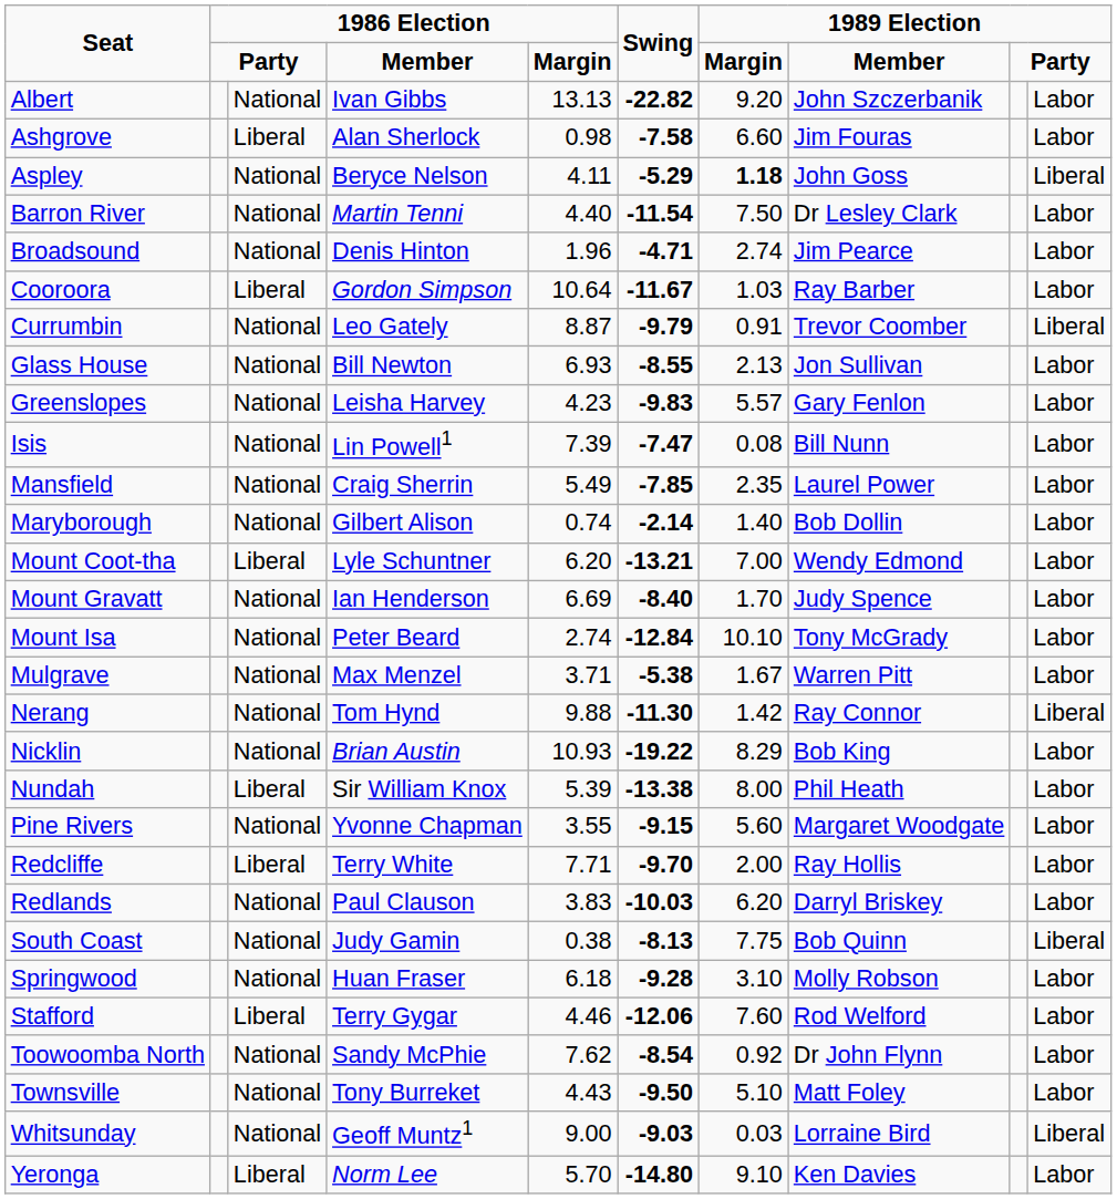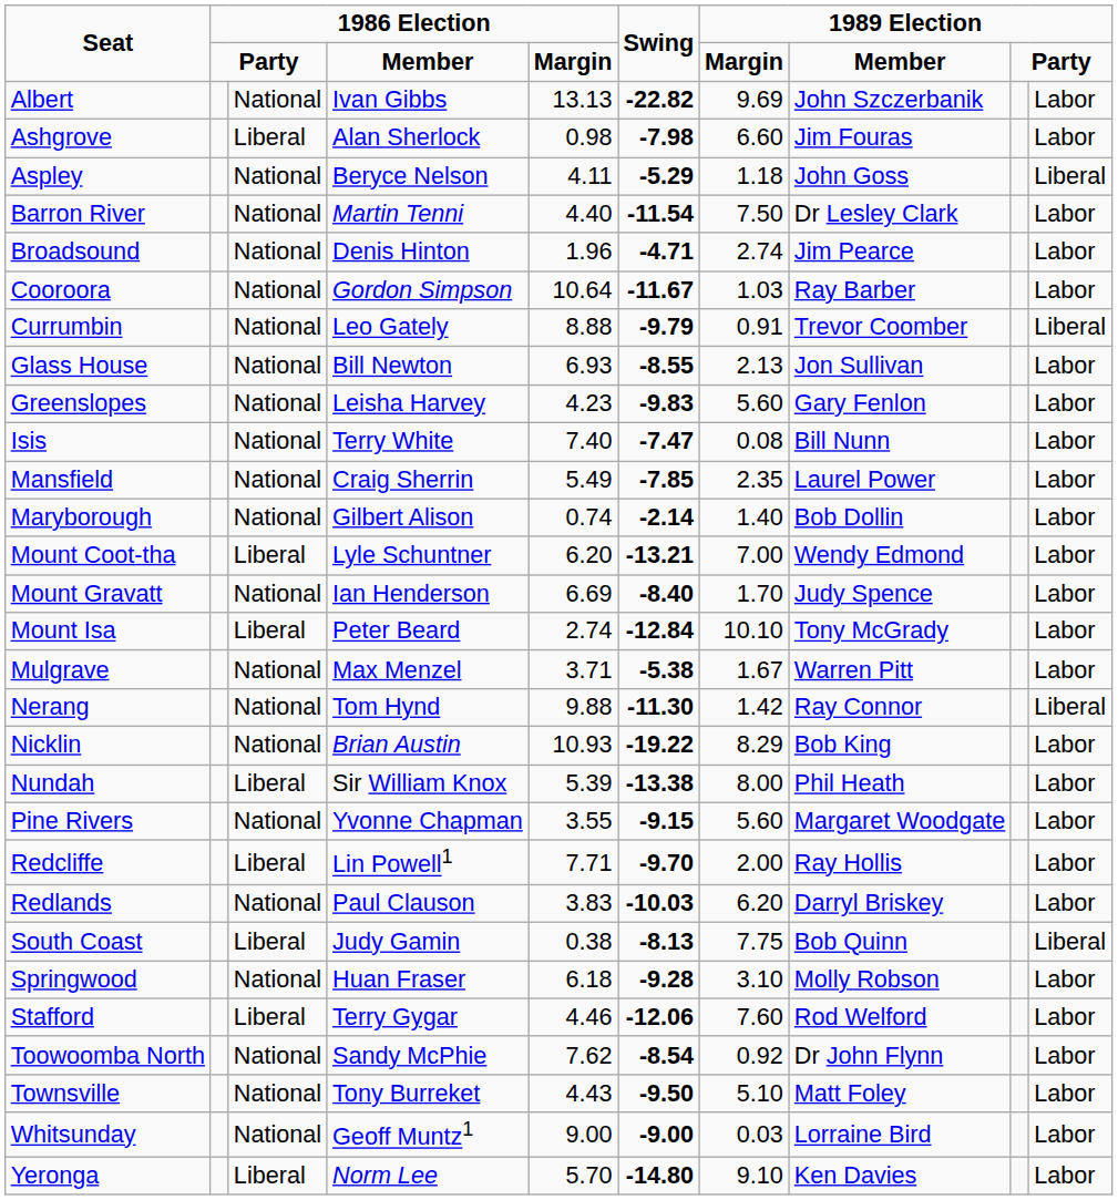 <table class="wikitable">
 <tr>
 <td rowspan="2" style="text-align:center"><strong>Seat</strong></td>
 <td colspan="4" style="text-align:center"><strong>1986 Election</strong></td>
 <td rowspan="2" style="text-align:center"><strong>Swing</strong></td>
 <td colspan="4" style="text-align:center"><strong>1989 Election</strong></td>
 </tr>
 <tr>
 <td colspan="2" style="text-align:center"><strong>Party</strong></td>
 <td style="text-align:center"><strong>Member</strong></td>
 <td style="text-align:center"><strong>Margin</strong></td>
 <td style="text-align:center"><strong>Margin</strong></td>
 <td style="text-align:center"><strong>Member</strong></td>
 <td colspan="2" style="text-align:center"><strong>Party</strong></td>
 </tr>
 <tr>
 <td><a href='#'>Albert</a></td>
 <td> </td>
 <td>National</td>
 <td><a href='#'>Ivan Gibbs</a></td>
 <td style="text-align:right;">13.13</td>
 <td style="text-align:right;"><strong>-22.82</strong></td>
-<td style="text-align:right;">9.20</td>
+<td style="text-align:right;">9.69</td>
 <td><a href='#'>John Szczerbanik</a></td>
 <td> </td>
 <td>Labor</td>
 </tr>
 <tr>
 <td><a href='#'>Ashgrove</a></td>
 <td> </td>
 <td>Liberal</td>
 <td><a href='#'>Alan Sherlock</a></td>
 <td style="text-align:right;">0.98</td>
-<td style="text-align:right;"><strong>-7.58</strong></td>
+<td style="text-align:right;"><strong>-7.98</strong></td>
 <td style="text-align:right;">6.60</td>
 <td><a href='#'>Jim Fouras</a></td>
 <td> </td>
 <td>Labor</td>
 </tr>
 <tr>
 <td><a href='#'>Aspley</a></td>
 <td> </td>
 <td>National</td>
 <td><a href='#'>Beryce Nelson</a></td>
 <td style="text-align:right;">4.11</td>
 <td style="text-align:right;"><strong>-5.29</strong></td>
-<td style="text-align:right;"><strong>1.18</strong></td>
+<td style="text-align:right;">1.18</td>
 <td><a href='#'>John Goss</a></td>
 <td> </td>
 <td>Liberal</td>
 </tr>
 <tr>
 <td><a href='#'>Barron River</a></td>
 <td> </td>
 <td>National</td>
 <td><em><a href='#'>Martin Tenni</a></em></td>
 <td style="text-align:right;">4.40</td>
 <td style="text-align:right;"><strong>-11.54</strong></td>
 <td style="text-align:right;">7.50</td>
 <td>Dr <a href='#'>Lesley Clark</a></td>
 <td> </td>
 <td>Labor</td>
 </tr>
 <tr>
 <td><a href='#'>Broadsound</a></td>
 <td> </td>
 <td>National</td>
 <td><a href='#'>Denis Hinton</a></td>
 <td style="text-align:right;">1.96</td>
 <td style="text-align:right;"><strong>-4.71</strong></td>
 <td style="text-align:right;">2.74</td>
 <td><a href='#'>Jim Pearce</a></td>
 <td> </td>
 <td>Labor</td>
 </tr>
 <tr>
 <td><a href='#'>Cooroora</a></td>
 <td> </td>
-<td>Liberal</td>
+<td>National</td>
 <td><em><a href='#'>Gordon Simpson</a></em></td>
 <td style="text-align:right;">10.64</td>
 <td style="text-align:right;"><strong>-11.67</strong></td>
 <td style="text-align:right;">1.03</td>
 <td><a href='#'>Ray Barber</a></td>
 <td> </td>
 <td>Labor</td>
 </tr>
 <tr>
 <td><a href='#'>Currumbin</a></td>
 <td> </td>
 <td>National</td>
 <td><a href='#'>Leo Gately</a></td>
-<td style="text-align:right;">8.87</td>
+<td style="text-align:right;">8.88</td>
 <td style="text-align:right;"><strong>-9.79</strong></td>
 <td style="text-align:right;">0.91</td>
 <td><a href='#'>Trevor Coomber</a></td>
 <td> </td>
 <td>Liberal</td>
 </tr>
 <tr>
 <td><a href='#'>Glass House</a></td>
 <td> </td>
 <td>National</td>
 <td><a href='#'>Bill Newton</a></td>
 <td style="text-align:right;">6.93</td>
 <td style="text-align:right;"><strong>-8.55</strong></td>
 <td style="text-align:right;">2.13</td>
 <td><a href='#'>Jon Sullivan</a></td>
 <td> </td>
 <td>Labor</td>
 </tr>
 <tr>
 <td><a href='#'>Greenslopes</a></td>
 <td> </td>
 <td>National</td>
 <td><a href='#'>Leisha Harvey</a></td>
 <td style="text-align:right;">4.23</td>
 <td style="text-align:right;"><strong>-9.83</strong></td>
-<td style="text-align:right;">5.57</td>
+<td style="text-align:right;">5.60</td>
 <td><a href='#'>Gary Fenlon</a></td>
 <td> </td>
 <td>Labor</td>
 </tr>
 <tr>
 <td><a href='#'>Isis</a></td>
 <td> </td>
 <td>National</td>
-<td><a href='#'>Lin Powell</a><sup>1</sup></td>
-<td style="text-align:right;">7.39</td>
+<td><a href='#'>Terry White</a></td>
+<td style="text-align:right;">7.40</td>
 <td style="text-align:right;"><strong>-7.47</strong></td>
 <td style="text-align:right;">0.08</td>
 <td><a href='#'>Bill Nunn</a></td>
 <td> </td>
 <td>Labor</td>
 </tr>
 <tr>
 <td><a href='#'>Mansfield</a></td>
 <td> </td>
 <td>National</td>
 <td><a href='#'>Craig Sherrin</a></td>
 <td style="text-align:right;">5.49</td>
 <td style="text-align:right;"><strong>-7.85</strong></td>
 <td style="text-align:right;">2.35</td>
 <td><a href='#'>Laurel Power</a></td>
 <td> </td>
 <td>Labor</td>
 </tr>
 <tr>
 <td><a href='#'>Maryborough</a></td>
 <td> </td>
 <td>National</td>
 <td><a href='#'>Gilbert Alison</a></td>
 <td style="text-align:right;">0.74</td>
 <td style="text-align:right;"><strong>-2.14</strong></td>
 <td style="text-align:right;">1.40</td>
 <td><a href='#'>Bob Dollin</a></td>
 <td> </td>
 <td>Labor</td>
 </tr>
 <tr>
 <td><a href='#'>Mount Coot-tha</a></td>
 <td> </td>
 <td>Liberal</td>
 <td><a href='#'>Lyle Schuntner</a></td>
 <td style="text-align:right;">6.20</td>
 <td style="text-align:right;"><strong>-13.21</strong></td>
 <td style="text-align:right;">7.00</td>
 <td><a href='#'>Wendy Edmond</a></td>
 <td> </td>
 <td>Labor</td>
 </tr>
 <tr>
 <td><a href='#'>Mount Gravatt</a></td>
 <td> </td>
 <td>National</td>
 <td><a href='#'>Ian Henderson</a></td>
 <td style="text-align:right;">6.69</td>
 <td style="text-align:right;"><strong>-8.40</strong></td>
 <td style="text-align:right;">1.70</td>
 <td><a href='#'>Judy Spence</a></td>
 <td> </td>
 <td>Labor</td>
 </tr>
 <tr>
 <td><a href='#'>Mount Isa</a></td>
 <td> </td>
-<td>National</td>
+<td>Liberal</td>
 <td><a href='#'>Peter Beard</a></td>
 <td style="text-align:right;">2.74</td>
 <td style="text-align:right;"><strong>-12.84</strong></td>
 <td style="text-align:right;">10.10</td>
 <td><a href='#'>Tony McGrady</a></td>
 <td> </td>
 <td>Labor</td>
 </tr>
 <tr>
 <td><a href='#'>Mulgrave</a></td>
 <td> </td>
 <td>National</td>
 <td><a href='#'>Max Menzel</a></td>
 <td style="text-align:right;">3.71</td>
 <td style="text-align:right;"><strong>-5.38</strong></td>
 <td style="text-align:right;">1.67</td>
 <td><a href='#'>Warren Pitt</a></td>
 <td> </td>
 <td>Labor</td>
 </tr>
 <tr>
 <td><a href='#'>Nerang</a></td>
 <td> </td>
 <td>National</td>
 <td><a href='#'>Tom Hynd</a></td>
 <td style="text-align:right;">9.88</td>
 <td style="text-align:right;"><strong>-11.30</strong></td>
 <td style="text-align:right;">1.42</td>
 <td><a href='#'>Ray Connor</a></td>
 <td> </td>
 <td>Liberal</td>
 </tr>
 <tr>
 <td><a href='#'>Nicklin</a></td>
 <td> </td>
 <td>National</td>
 <td><em><a href='#'>Brian Austin</a></em></td>
 <td style="text-align:right;">10.93</td>
 <td style="text-align:right;"><strong>-19.22</strong></td>
 <td style="text-align:right;">8.29</td>
 <td><a href='#'>Bob King</a></td>
 <td> </td>
 <td>Labor</td>
 </tr>
 <tr>
 <td><a href='#'>Nundah</a></td>
 <td> </td>
 <td>Liberal</td>
 <td>Sir <a href='#'>William Knox</a></td>
 <td style="text-align:right;">5.39</td>
 <td style="text-align:right;"><strong>-13.38</strong></td>
 <td style="text-align:right;">8.00</td>
 <td><a href='#'>Phil Heath</a></td>
 <td> </td>
 <td>Labor</td>
 </tr>
 <tr>
 <td><a href='#'>Pine Rivers</a></td>
 <td> </td>
 <td>National</td>
 <td><a href='#'>Yvonne Chapman</a></td>
 <td style="text-align:right;">3.55</td>
 <td style="text-align:right;"><strong>-9.15</strong></td>
 <td style="text-align:right;">5.60</td>
 <td><a href='#'>Margaret Woodgate</a></td>
 <td> </td>
 <td>Labor</td>
 </tr>
 <tr>
 <td><a href='#'>Redcliffe</a></td>
 <td> </td>
 <td>Liberal</td>
-<td><a href='#'>Terry White</a></td>
+<td><a href='#'>Lin Powell</a><sup>1</sup></td>
 <td style="text-align:right;">7.71</td>
 <td style="text-align:right;"><strong>-9.70</strong></td>
 <td style="text-align:right;">2.00</td>
 <td><a href='#'>Ray Hollis</a></td>
 <td> </td>
 <td>Labor</td>
 </tr>
 <tr>
 <td><a href='#'>Redlands</a></td>
 <td> </td>
 <td>National</td>
 <td><a href='#'>Paul Clauson</a></td>
 <td style="text-align:right;">3.83</td>
 <td style="text-align:right;"><strong>-10.03</strong></td>
 <td style="text-align:right;">6.20</td>
 <td><a href='#'>Darryl Briskey</a></td>
 <td> </td>
 <td>Labor</td>
 </tr>
 <tr>
 <td><a href='#'>South Coast</a></td>
 <td> </td>
-<td>National</td>
+<td>Liberal</td>
 <td><a href='#'>Judy Gamin</a></td>
 <td style="text-align:right;">0.38</td>
 <td style="text-align:right;"><strong>-8.13</strong></td>
 <td style="text-align:right;">7.75</td>
 <td><a href='#'>Bob Quinn</a></td>
 <td> </td>
 <td>Liberal</td>
 </tr>
 <tr>
 <td><a href='#'>Springwood</a></td>
 <td> </td>
 <td>National</td>
 <td><a href='#'>Huan Fraser</a></td>
 <td style="text-align:right;">6.18</td>
 <td style="text-align:right;"><strong>-9.28</strong></td>
 <td style="text-align:right;">3.10</td>
 <td><a href='#'>Molly Robson</a></td>
 <td> </td>
 <td>Labor</td>
 </tr>
 <tr>
 <td><a href='#'>Stafford</a></td>
 <td> </td>
 <td>Liberal</td>
 <td><a href='#'>Terry Gygar</a></td>
 <td style="text-align:right;">4.46</td>
 <td style="text-align:right;"><strong>-12.06</strong></td>
 <td style="text-align:right;">7.60</td>
 <td><a href='#'>Rod Welford</a></td>
 <td> </td>
 <td>Labor</td>
 </tr>
 <tr>
 <td><a href='#'>Toowoomba North</a></td>
 <td> </td>
 <td>National</td>
 <td><a href='#'>Sandy McPhie</a></td>
 <td style="text-align:right;">7.62</td>
 <td style="text-align:right;"><strong>-8.54</strong></td>
 <td style="text-align:right;">0.92</td>
 <td>Dr <a href='#'>John Flynn</a></td>
 <td> </td>
 <td>Labor</td>
 </tr>
 <tr>
 <td><a href='#'>Townsville</a></td>
 <td> </td>
 <td>National</td>
 <td><a href='#'>Tony Burreket</a></td>
 <td style="text-align:right;">4.43</td>
 <td style="text-align:right;"><strong>-9.50</strong></td>
 <td style="text-align:right;">5.10</td>
 <td><a href='#'>Matt Foley</a></td>
 <td> </td>
 <td>Labor</td>
 </tr>
 <tr>
 <td><a href='#'>Whitsunday</a></td>
 <td> </td>
 <td>National</td>
 <td><a href='#'>Geoff Muntz</a><sup>1</sup></td>
 <td style="text-align:right;">9.00</td>
-<td style="text-align:right;"><strong>-9.03</strong></td>
+<td style="text-align:right;"><strong>-9.00</strong></td>
 <td style="text-align:right;">0.03</td>
 <td><a href='#'>Lorraine Bird</a></td>
 <td> </td>
-<td>Liberal</td>
+<td>Labor</td>
 </tr>
 <tr>
 <td><a href='#'>Yeronga</a></td>
 <td> </td>
 <td>Liberal</td>
 <td><em><a href='#'>Norm Lee</a></em></td>
 <td style="text-align:right;">5.70</td>
 <td style="text-align:right;"><strong>-14.80</strong></td>
 <td style="text-align:right;">9.10</td>
 <td><a href='#'>Ken Davies</a></td>
 <td> </td>
 <td>Labor</td>
 </tr>
 </table>
